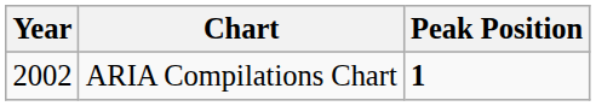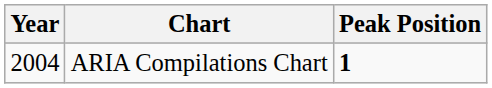 <table class="wikitable">
 <tr>
 <th>Year</th>
 <th>Chart</th>
 <th>Peak Position</th>
 </tr>
 <tr>
-<td>2002</td>
+<td>2004</td>
 <td>ARIA Compilations Chart</td>
 <td><strong>1</strong></td>
 </tr>
 </table>
